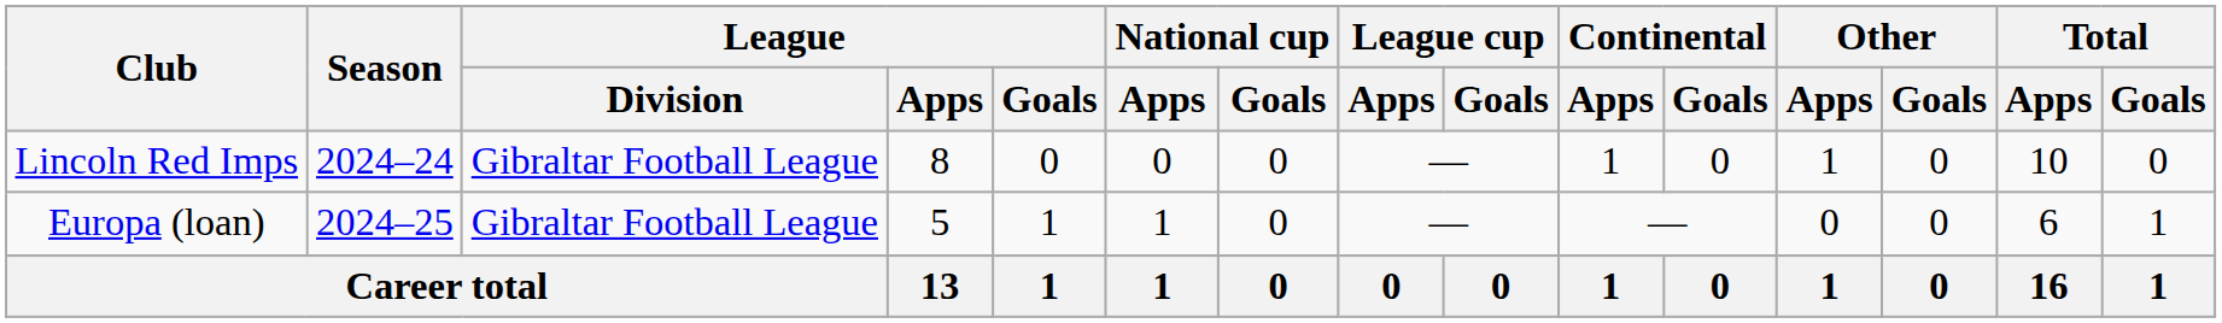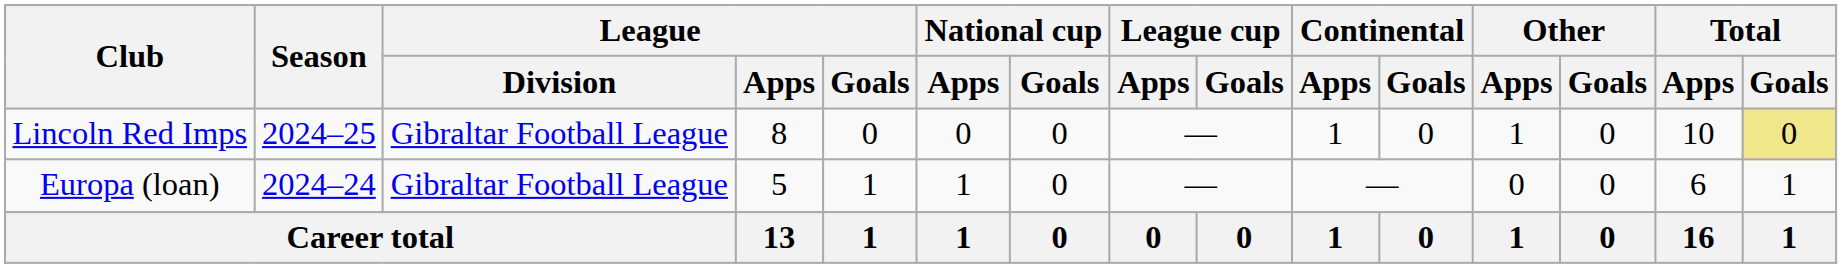 <table class="wikitable" style="text-align: center;">
 <tr>
 <th rowspan="2">Club</th>
 <th rowspan="2">Season</th>
 <th colspan="3">League</th>
 <th colspan="2">National cup</th>
 <th colspan="2">League cup</th>
 <th colspan="2">Continental</th>
 <th colspan="2">Other</th>
 <th colspan="2">Total</th>
 </tr>
 <tr>
 <th>Division</th>
 <th>Apps</th>
 <th>Goals</th>
 <th>Apps</th>
 <th>Goals</th>
 <th>Apps</th>
 <th>Goals</th>
 <th>Apps</th>
 <th>Goals</th>
 <th>Apps</th>
 <th>Goals</th>
 <th>Apps</th>
 <th>Goals</th>
 </tr>
 <tr>
 <td rowspan="1"><a href='#'>Lincoln Red Imps</a></td>
-<td><a href='#'>2024–24</a></td>
+<td><a href='#'>2024–25</a></td>
 <td rowspan="1"><a href='#'>Gibraltar Football League</a></td>
 <td>8</td>
 <td>0</td>
 <td>0</td>
 <td>0</td>
 <td colspan="2">—</td>
 <td>1</td>
 <td>0</td>
 <td>1</td>
 <td>0</td>
 <td>10</td>
-<td>0</td>
+<td style="background: khaki;">0</td>
 </tr>
 <tr>
 <td rowspan="1"><a href='#'>Europa</a> (loan)</td>
-<td><a href='#'>2024–25</a></td>
+<td><a href='#'>2024–24</a></td>
 <td><a href='#'>Gibraltar Football League</a></td>
 <td>5</td>
 <td>1</td>
 <td>1</td>
 <td>0</td>
 <td colspan="2">—</td>
 <td colspan="2">—</td>
 <td>0</td>
 <td>0</td>
 <td>6</td>
 <td>1</td>
 </tr>
 <tr>
 <th colspan="3">Career total</th>
 <th>13</th>
 <th>1</th>
 <th>1</th>
 <th>0</th>
 <th>0</th>
 <th>0</th>
 <th>1</th>
 <th>0</th>
 <th>1</th>
 <th>0</th>
 <th>16</th>
 <th>1</th>
 </tr>
 </table>
